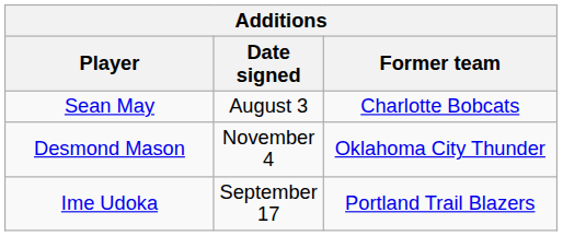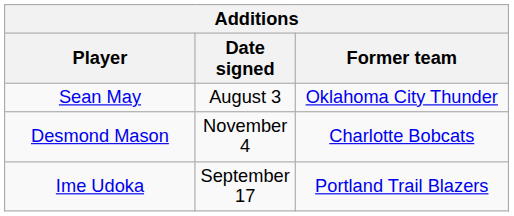 <table class="wikitable" style="text-align:center">
 <tr>
 <th colspan=3>Additions</th>
 </tr>
 <tr>
 <th style="width:160px">Player</th>
 <th style="width:80px">Date signed</th>
 <th style="width:180px">Former team</th>
 </tr>
 <tr>
 <td><a href='#'>Sean May</a></td>
 <td>August 3</td>
-<td><a href='#'>Charlotte Bobcats</a></td>
+<td><a href='#'>Oklahoma City Thunder</a></td>
 </tr>
 <tr>
 <td><a href='#'>Desmond Mason</a></td>
 <td>November 4</td>
-<td><a href='#'>Oklahoma City Thunder</a></td>
+<td><a href='#'>Charlotte Bobcats</a></td>
 </tr>
 <tr>
 <td><a href='#'>Ime Udoka</a></td>
 <td>September 17</td>
 <td><a href='#'>Portland Trail Blazers</a></td>
 </tr>
 </table>
